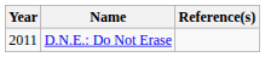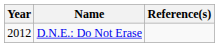 <table class="wikitable sortable">
 <tr>
 <th>Year</th>
 <th>Name</th>
 <th>Reference(s)</th>
 </tr>
 <tr>
-<td>2011</td>
+<td>2012</td>
 <td><a href='#'>D.N.E.: Do Not Erase</a></td>
 <td></td>
 </tr>
 </table>
